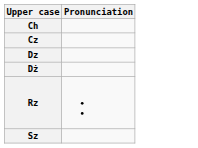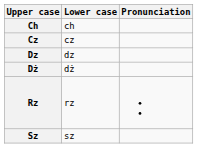 <table class="wikitable">
 <tr>
 <th>Upper case</th>
+<th>Lower case</th>
 <th>Pronunciation</th>
 </tr>
 <tr>
 <th>Ch</th>
+<td>ch</td>
 <td></td>
 </tr>
 <tr>
 <th>Cz</th>
+<td>cz</td>
 <td></td>
 </tr>
 <tr>
 <th>Dz</th>
+<td>dz</td>
 <td></td>
 </tr>
 <tr>
 <th>Dż</th>
+<td>dż</td>
 <td></td>
 </tr>
 <tr>
 <th>Rz</th>
+<td>rz</td>
 <td><br><ul><li></li><li></li></ul></td>
 </tr>
 <tr>
 <th>Sz</th>
+<td>sz</td>
 <td></td>
 </tr>
 </table>
